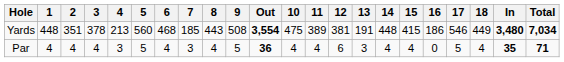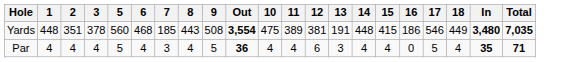 <table class="wikitable" style="text-align:center">
 <tr>
 <th>Hole</th>
 <th>1</th>
 <th>2</th>
 <th>3</th>
-<th>4</th>
 <th>5</th>
 <th>6</th>
 <th>7</th>
 <th>8</th>
 <th>9</th>
 <th>Out</th>
 <th>10</th>
 <th>11</th>
 <th>12</th>
 <th>13</th>
 <th>14</th>
 <th>15</th>
 <th>16</th>
 <th>17</th>
 <th>18</th>
 <th>In</th>
 <th>Total</th>
 </tr>
 <tr>
 <td>Yards</td>
 <td>448</td>
 <td>351</td>
 <td>378</td>
-<td>213</td>
 <td>560</td>
 <td>468</td>
 <td>185</td>
 <td>443</td>
 <td>508</td>
 <td><strong>3,554</strong></td>
 <td>475</td>
 <td>389</td>
 <td>381</td>
 <td>191</td>
 <td>448</td>
 <td>415</td>
 <td>186</td>
 <td>546</td>
 <td>449</td>
 <td><strong>3,480</strong></td>
-<td><strong>7,034</strong></td>
+<td><strong>7,035</strong></td>
 </tr>
 <tr>
 <td>Par</td>
 <td>4</td>
 <td>4</td>
 <td>4</td>
-<td>3</td>
 <td>5</td>
 <td>4</td>
 <td>3</td>
 <td>4</td>
 <td>5</td>
 <td><strong>36</strong></td>
 <td>4</td>
 <td>4</td>
 <td>6</td>
 <td>3</td>
 <td>4</td>
 <td>4</td>
 <td>0</td>
 <td>5</td>
 <td>4</td>
 <td><strong>35</strong></td>
 <td><strong>71</strong></td>
 </tr>
 </table>
